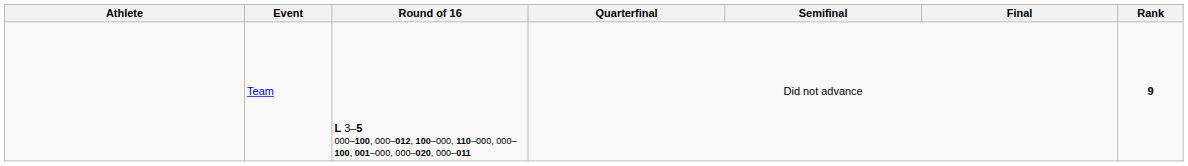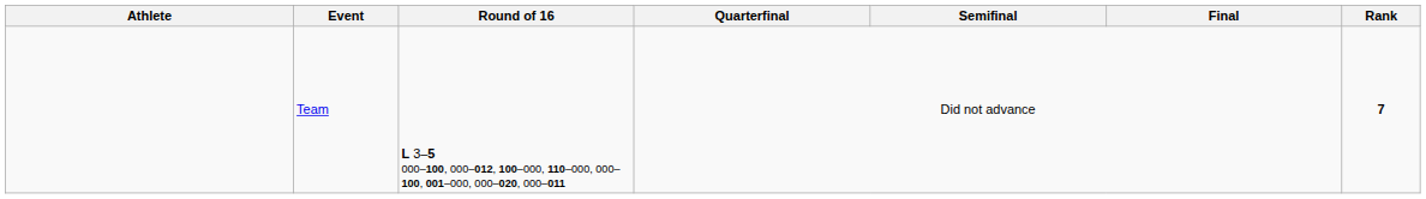 <table class="wikitable" width="98%" style="text-align:left; font-size:90%">
 <tr>
 <th width="11%">Athlete</th>
 <th width="4%">Event</th>
 <th width="9%">Round of 16</th>
 <th width="9%">Quarterfinal</th>
 <th width="9%">Semifinal</th>
 <th width="9%">Final</th>
 <th width="3%">Rank</th>
 </tr>
 <tr>
 <td><br><br><br><br><br><br><br></td>
 <td><a href='#'>Team</a></td>
 <td><br><br><br><br><br><br><br><br><strong>L</strong> 3–<strong>5</strong><br><small>000–<strong>100</strong>, 000–<strong>012</strong>, <strong>100</strong>–000, <strong>110</strong>–000, 000–<strong>100</strong>, <strong>001</strong>–000, 000–<strong>020</strong>, 000–<strong>011</strong></small></td>
 <td align=center colspan=3>Did not advance</td>
-<td align=center><strong>9</strong></td>
+<td align=center><strong>7</strong></td>
 </tr>
 </table>
